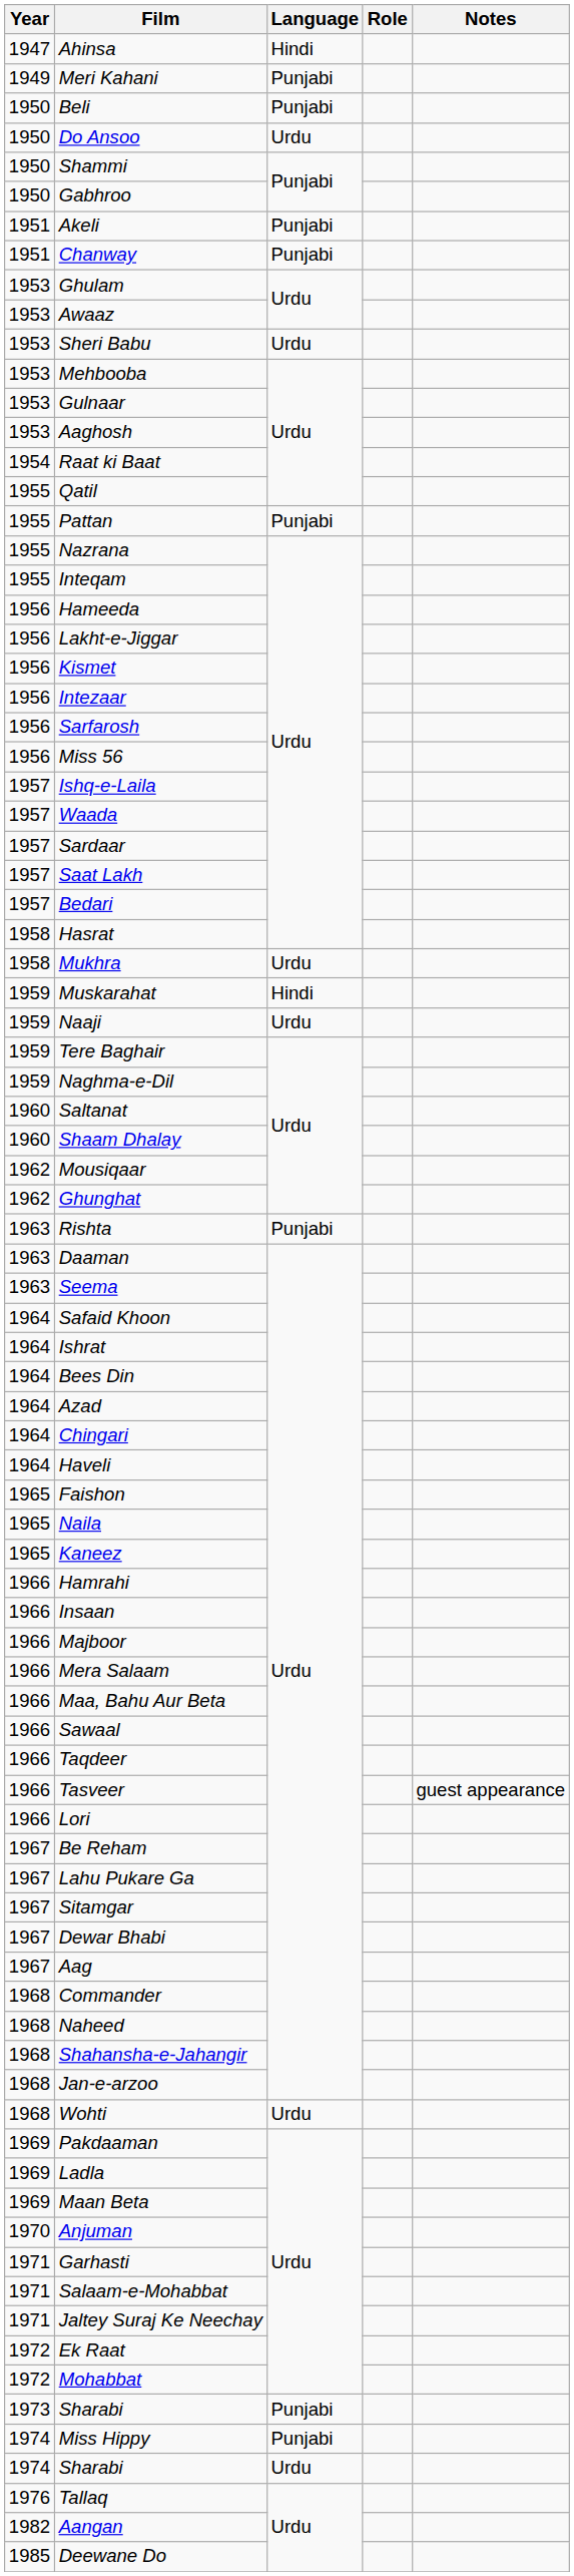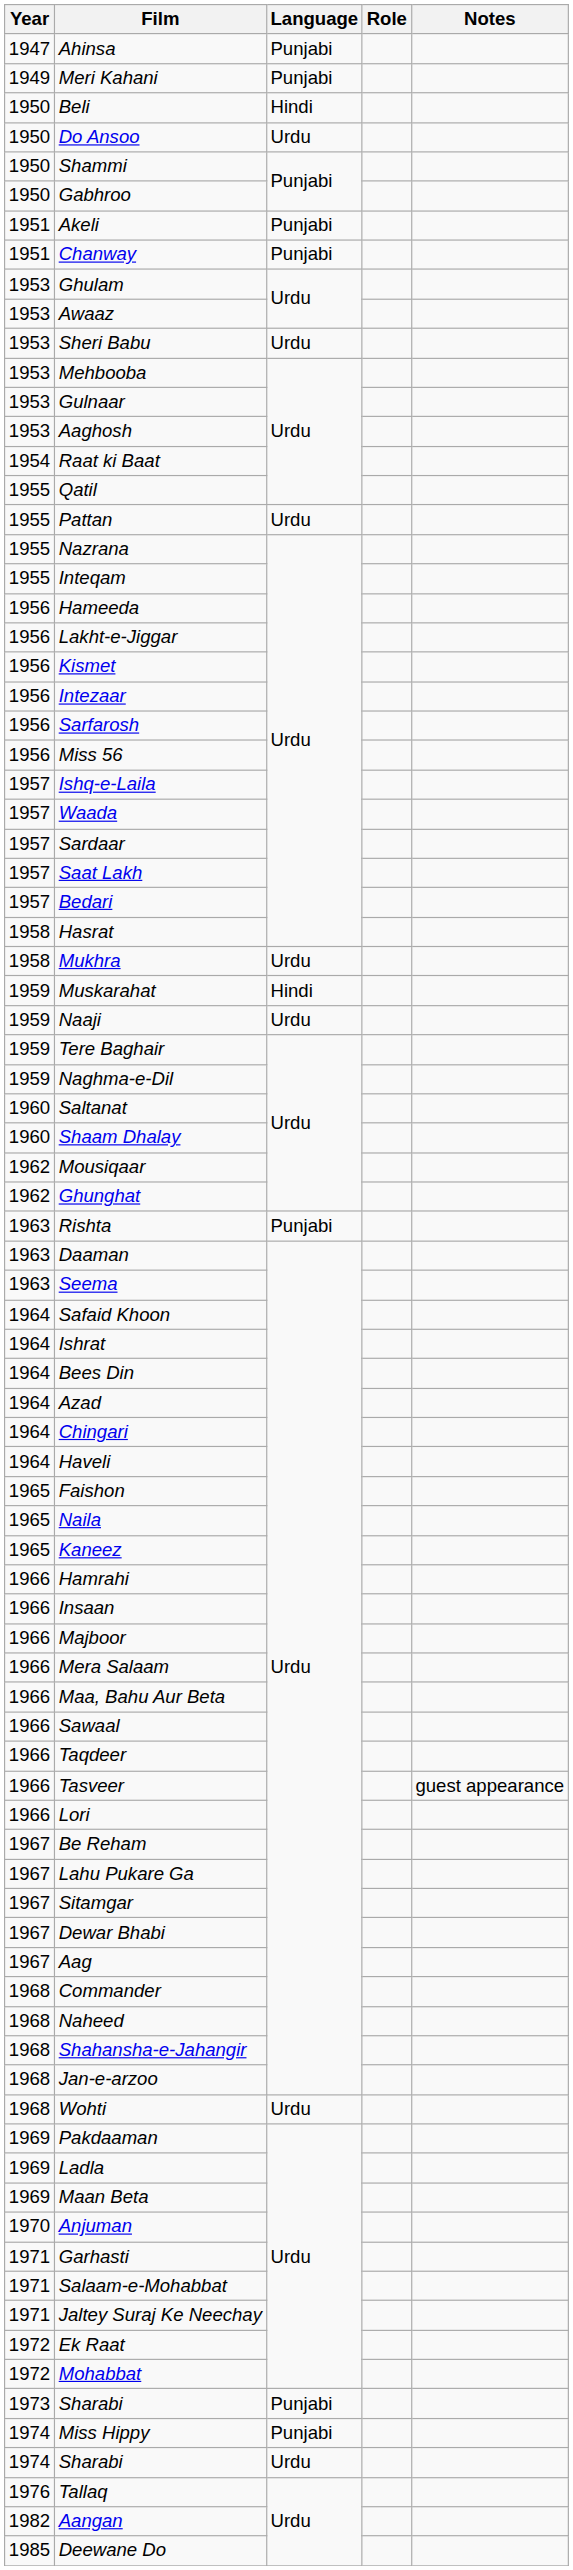 <table class="wikitable">
 <tr>
 <th>Year</th>
 <th>Film</th>
 <th>Language</th>
 <th>Role</th>
 <th>Notes</th>
 </tr>
 <tr>
 <td>1947</td>
 <td><em>Ahinsa</em></td>
-<td>Hindi</td>
+<td>Punjabi</td>
 <td></td>
 <td></td>
 </tr>
 <tr>
 <td>1949</td>
 <td><em>Meri Kahani</em></td>
 <td>Punjabi</td>
 <td></td>
 <td></td>
 </tr>
 <tr>
 <td>1950</td>
 <td><em>Beli</em></td>
-<td>Punjabi</td>
+<td>Hindi</td>
 <td></td>
 <td></td>
 </tr>
 <tr>
 <td>1950</td>
 <td><em><a href='#'>Do Ansoo</a></em></td>
 <td>Urdu</td>
 <td></td>
 <td></td>
 </tr>
 <tr>
 <td>1950</td>
 <td><em>Shammi</em></td>
 <td rowspan=2>Punjabi</td>
 <td></td>
 <td></td>
 </tr>
 <tr>
 <td>1950</td>
 <td><em>Gabhroo</em></td>
 <td></td>
 <td></td>
 </tr>
 <tr>
 <td>1951</td>
 <td><em>Akeli</em></td>
 <td>Punjabi</td>
 <td></td>
 <td></td>
 </tr>
 <tr>
 <td>1951</td>
 <td><em><a href='#'>Chanway</a></em></td>
 <td>Punjabi</td>
 <td></td>
 <td></td>
 </tr>
 <tr>
 <td>1953</td>
 <td><em>Ghulam</em></td>
 <td rowspan=2>Urdu</td>
 <td></td>
 <td></td>
 </tr>
 <tr>
 <td>1953</td>
 <td><em>Awaaz</em></td>
 <td></td>
 <td></td>
 </tr>
 <tr>
 <td>1953</td>
 <td><em>Sheri Babu</em></td>
 <td>Urdu</td>
 <td></td>
 <td></td>
 </tr>
 <tr>
 <td>1953</td>
 <td><em>Mehbooba</em></td>
 <td rowspan=5>Urdu</td>
 <td></td>
 <td></td>
 </tr>
 <tr>
 <td>1953</td>
 <td><em>Gulnaar</em></td>
 <td></td>
 <td></td>
 </tr>
 <tr>
 <td>1953</td>
 <td><em>Aaghosh</em></td>
 <td></td>
 <td></td>
 </tr>
 <tr>
 <td>1954</td>
 <td><em>Raat ki Baat</em></td>
 <td></td>
 <td></td>
 </tr>
 <tr>
 <td>1955</td>
 <td><em>Qatil</em></td>
 <td></td>
 <td></td>
 </tr>
 <tr>
 <td>1955</td>
 <td><em>Pattan</em></td>
-<td>Punjabi</td>
+<td>Urdu</td>
 <td></td>
 <td></td>
 </tr>
 <tr>
 <td>1955</td>
 <td><em>Nazrana</em></td>
 <td rowspan=14>Urdu</td>
 <td></td>
 <td></td>
 </tr>
 <tr>
 <td>1955</td>
 <td><em>Inteqam</em></td>
 <td></td>
 <td></td>
 </tr>
 <tr>
 <td>1956</td>
 <td><em>Hameeda</em></td>
 <td></td>
 <td></td>
 </tr>
 <tr>
 <td>1956</td>
 <td><em>Lakht-e-Jiggar</em></td>
 <td></td>
 <td></td>
 </tr>
 <tr>
 <td>1956</td>
 <td><em><a href='#'>Kismet</a></em></td>
 <td></td>
 <td></td>
 </tr>
 <tr>
 <td>1956</td>
 <td><em><a href='#'>Intezaar</a></em></td>
 <td></td>
 <td></td>
 </tr>
 <tr>
 <td>1956</td>
 <td><em><a href='#'>Sarfarosh</a></em></td>
 <td></td>
 <td></td>
 </tr>
 <tr>
 <td>1956</td>
 <td><em>Miss 56</em></td>
 <td></td>
 <td></td>
 </tr>
 <tr>
 <td>1957</td>
 <td><em><a href='#'>Ishq-e-Laila</a></em></td>
 <td></td>
 <td></td>
 </tr>
 <tr>
 <td>1957</td>
 <td><em><a href='#'>Waada</a></em></td>
 <td></td>
 <td></td>
 </tr>
 <tr>
 <td>1957</td>
 <td><em>Sardaar</em></td>
 <td></td>
 <td></td>
 </tr>
 <tr>
 <td>1957</td>
 <td><em><a href='#'>Saat Lakh</a></em></td>
 <td></td>
 <td></td>
 </tr>
 <tr>
 <td>1957</td>
 <td><em><a href='#'>Bedari</a></em></td>
 <td></td>
 <td></td>
 </tr>
 <tr>
 <td>1958</td>
 <td><em>Hasrat</em></td>
 <td></td>
 <td></td>
 </tr>
 <tr>
 <td>1958</td>
 <td><em><a href='#'>Mukhra</a></em></td>
 <td>Urdu</td>
 <td></td>
 <td></td>
 </tr>
 <tr>
 <td>1959</td>
 <td><em>Muskarahat</em></td>
 <td>Hindi</td>
 <td></td>
 <td></td>
 </tr>
 <tr>
 <td>1959</td>
 <td><em>Naaji</em></td>
 <td>Urdu</td>
 <td></td>
 <td></td>
 </tr>
 <tr>
 <td>1959</td>
 <td><em>Tere Baghair</em></td>
 <td rowspan=6>Urdu</td>
 <td></td>
 <td></td>
 </tr>
 <tr>
 <td>1959</td>
 <td><em>Naghma-e-Dil</em></td>
 <td></td>
 <td></td>
 </tr>
 <tr>
 <td>1960</td>
 <td><em>Saltanat</em></td>
 <td></td>
 <td></td>
 </tr>
 <tr>
 <td>1960</td>
 <td><em><a href='#'>Shaam Dhalay</a></em></td>
 <td></td>
 <td></td>
 </tr>
 <tr>
 <td>1962</td>
 <td><em>Mousiqaar</em></td>
 <td></td>
 <td></td>
 </tr>
 <tr>
 <td>1962</td>
 <td><em><a href='#'>Ghunghat</a></em></td>
 <td></td>
 <td></td>
 </tr>
 <tr>
 <td>1963</td>
 <td><em>Rishta</em></td>
 <td>Punjabi</td>
 <td></td>
 <td></td>
 </tr>
 <tr>
 <td>1963</td>
 <td><em>Daaman</em></td>
 <td rowspan=29>Urdu</td>
 <td></td>
 <td></td>
 </tr>
 <tr>
 <td>1963</td>
 <td><em><a href='#'>Seema</a></em></td>
 <td></td>
 <td></td>
 </tr>
 <tr>
 <td>1964</td>
 <td><em>Safaid Khoon</em></td>
 <td></td>
 <td></td>
 </tr>
 <tr>
 <td>1964</td>
 <td><em>Ishrat</em></td>
 <td></td>
 <td></td>
 </tr>
 <tr>
 <td>1964</td>
 <td><em>Bees Din</em></td>
 <td></td>
 <td></td>
 </tr>
 <tr>
 <td>1964</td>
 <td><em>Azad</em></td>
 <td></td>
 <td></td>
 </tr>
 <tr>
 <td>1964</td>
 <td><em><a href='#'>Chingari</a></em></td>
 <td></td>
 <td></td>
 </tr>
 <tr>
 <td>1964</td>
 <td><em>Haveli</em></td>
 <td></td>
 <td></td>
 </tr>
 <tr>
 <td>1965</td>
 <td><em>Faishon</em></td>
 <td></td>
 <td></td>
 </tr>
 <tr>
 <td>1965</td>
 <td><em><a href='#'>Naila</a></em></td>
 <td></td>
 <td></td>
 </tr>
 <tr>
 <td>1965</td>
 <td><em><a href='#'>Kaneez</a></em></td>
 <td></td>
 <td></td>
 </tr>
 <tr>
 <td>1966</td>
 <td><em>Hamrahi</em></td>
 <td></td>
 <td></td>
 </tr>
 <tr>
 <td>1966</td>
 <td><em>Insaan</em></td>
 <td></td>
 <td></td>
 </tr>
 <tr>
 <td>1966</td>
 <td><em>Majboor</em></td>
 <td></td>
 <td></td>
 </tr>
 <tr>
 <td>1966</td>
 <td><em>Mera Salaam</em></td>
 <td></td>
 <td></td>
 </tr>
 <tr>
 <td>1966</td>
 <td><em>Maa, Bahu Aur Beta</em></td>
 <td></td>
 <td></td>
 </tr>
 <tr>
 <td>1966</td>
 <td><em>Sawaal</em></td>
 <td></td>
 <td></td>
 </tr>
 <tr>
 <td>1966</td>
 <td><em>Taqdeer</em></td>
 <td></td>
 <td></td>
 </tr>
 <tr>
 <td>1966</td>
 <td><em>Tasveer</em></td>
 <td></td>
 <td>guest appearance</td>
 </tr>
 <tr>
 <td>1966</td>
 <td><em>Lori</em></td>
 <td></td>
 <td></td>
 </tr>
 <tr>
 <td>1967</td>
 <td><em>Be Reham</em></td>
 <td></td>
 <td></td>
 </tr>
 <tr>
 <td>1967</td>
 <td><em>Lahu Pukare Ga</em></td>
 <td></td>
 <td></td>
 </tr>
 <tr>
 <td>1967</td>
 <td><em>Sitamgar</em></td>
 <td></td>
 <td></td>
 </tr>
 <tr>
 <td>1967</td>
 <td><em>Dewar Bhabi</em></td>
 <td></td>
 <td></td>
 </tr>
 <tr>
 <td>1967</td>
 <td><em>Aag</em></td>
 <td></td>
 <td></td>
 </tr>
 <tr>
 <td>1968</td>
 <td><em>Commander</em></td>
 <td></td>
 <td></td>
 </tr>
 <tr>
 <td>1968</td>
 <td><em>Naheed</em></td>
 <td></td>
 <td></td>
 </tr>
 <tr>
 <td>1968</td>
 <td><em><a href='#'>Shahansha-e-Jahangir</a></em></td>
 <td></td>
 <td></td>
 </tr>
 <tr>
 <td>1968</td>
 <td><em>Jan-e-arzoo</em></td>
 <td></td>
 <td></td>
 </tr>
 <tr>
 <td>1968</td>
 <td><em>Wohti</em></td>
 <td>Urdu</td>
 <td></td>
 <td></td>
 </tr>
 <tr>
 <td>1969</td>
 <td><em>Pakdaaman</em></td>
 <td rowspan=9>Urdu</td>
 <td></td>
 <td></td>
 </tr>
 <tr>
 <td>1969</td>
 <td><em>Ladla</em></td>
 <td></td>
 <td></td>
 </tr>
 <tr>
 <td>1969</td>
 <td><em>Maan Beta</em></td>
 <td></td>
 <td></td>
 </tr>
 <tr>
 <td>1970</td>
 <td><em><a href='#'>Anjuman</a></em></td>
 <td></td>
 <td></td>
 </tr>
 <tr>
 <td>1971</td>
 <td><em>Garhasti</em></td>
 <td></td>
 <td></td>
 </tr>
 <tr>
 <td>1971</td>
 <td><em>Salaam-e-Mohabbat</em></td>
 <td></td>
 <td></td>
 </tr>
 <tr>
 <td>1971</td>
 <td><em>Jaltey Suraj Ke Neechay</em></td>
 <td></td>
 <td></td>
 </tr>
 <tr>
 <td>1972</td>
 <td><em>Ek Raat</em></td>
 <td></td>
 <td></td>
 </tr>
 <tr>
 <td>1972</td>
 <td><em><a href='#'>Mohabbat</a></em></td>
 <td></td>
 <td></td>
 </tr>
 <tr>
 <td>1973</td>
 <td><em>Sharabi</em></td>
 <td>Punjabi</td>
 <td></td>
 <td></td>
 </tr>
 <tr>
 <td>1974</td>
 <td><em>Miss Hippy</em></td>
 <td>Punjabi</td>
 <td></td>
 <td></td>
 </tr>
 <tr>
 <td>1974</td>
 <td><em>Sharabi</em></td>
 <td>Urdu</td>
 <td></td>
 <td></td>
 </tr>
 <tr>
 <td>1976</td>
 <td><em>Tallaq</em></td>
 <td rowspan=3>Urdu</td>
 <td></td>
 <td></td>
 </tr>
 <tr>
 <td>1982</td>
 <td><em><a href='#'>Aangan</a></em></td>
 <td></td>
 <td></td>
 </tr>
 <tr>
 <td>1985</td>
 <td><em>Deewane Do</em></td>
 <td></td>
 <td></td>
 </tr>
 </table>
